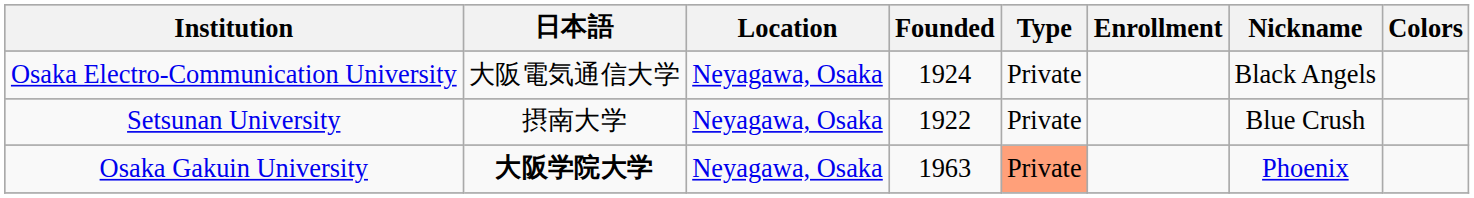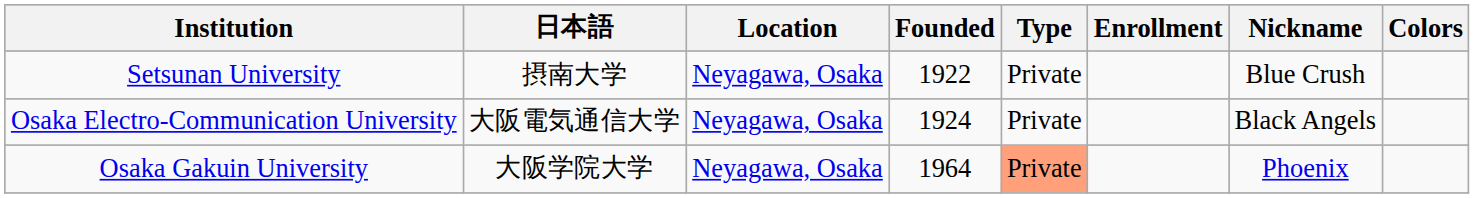 <table class="wikitable sortable" style="text-align: center;">
 <tr>
 <th>Institution</th>
 <th>日本語</th>
 <th>Location</th>
 <th>Founded</th>
 <th>Type</th>
 <th>Enrollment</th>
 <th>Nickname</th>
 <th>Colors</th>
 </tr>
 <tr>
+<td><a href='#'>Setsunan University</a></td>
+<td>摂南大学</td>
+<td><a href='#'>Neyagawa, Osaka</a></td>
+<td>1922</td>
+<td>Private</td>
+<td></td>
+<td>Blue Crush</td>
+<td></td>
+</tr>
+<tr>
 <td><a href='#'>Osaka Electro-Communication University</a></td>
 <td>大阪電気通信大学</td>
 <td><a href='#'>Neyagawa, Osaka</a></td>
 <td>1924</td>
 <td>Private</td>
 <td></td>
 <td>Black Angels</td>
 <td></td>
 </tr>
 <tr>
-<td><a href='#'>Setsunan University</a></td>
-<td>摂南大学</td>
+<td><a href='#'>Osaka Gakuin University</a></td>
+<td>大阪学院大学</td>
 <td><a href='#'>Neyagawa, Osaka</a></td>
-<td>1922</td>
-<td>Private</td>
-<td></td>
-<td>Blue Crush</td>
-<td></td>
-</tr>
-<tr>
-<td><a href='#'>Osaka Gakuin University</a></td>
-<td><strong>大阪学院大学</strong></td>
-<td><a href='#'>Neyagawa, Osaka</a></td>
-<td>1963</td>
+<td>1964</td>
 <td style="background: lightsalmon;">Private</td>
 <td></td>
 <td><a href='#'>Phoenix</a></td>
 <td></td>
 </tr>
 </table>
